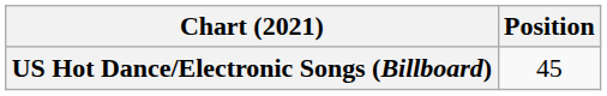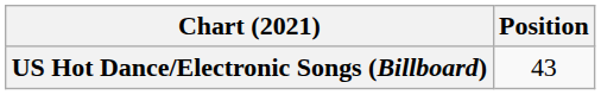 <table class="wikitable plainrowheaders" style="text-align:center">
 <tr>
 <th scope="col">Chart (2021)</th>
 <th scope="col">Position</th>
 </tr>
 <tr>
 <th scope="row">US Hot Dance/Electronic Songs (<em>Billboard</em>)</th>
-<td>45</td>
+<td>43</td>
 </tr>
 </table>
